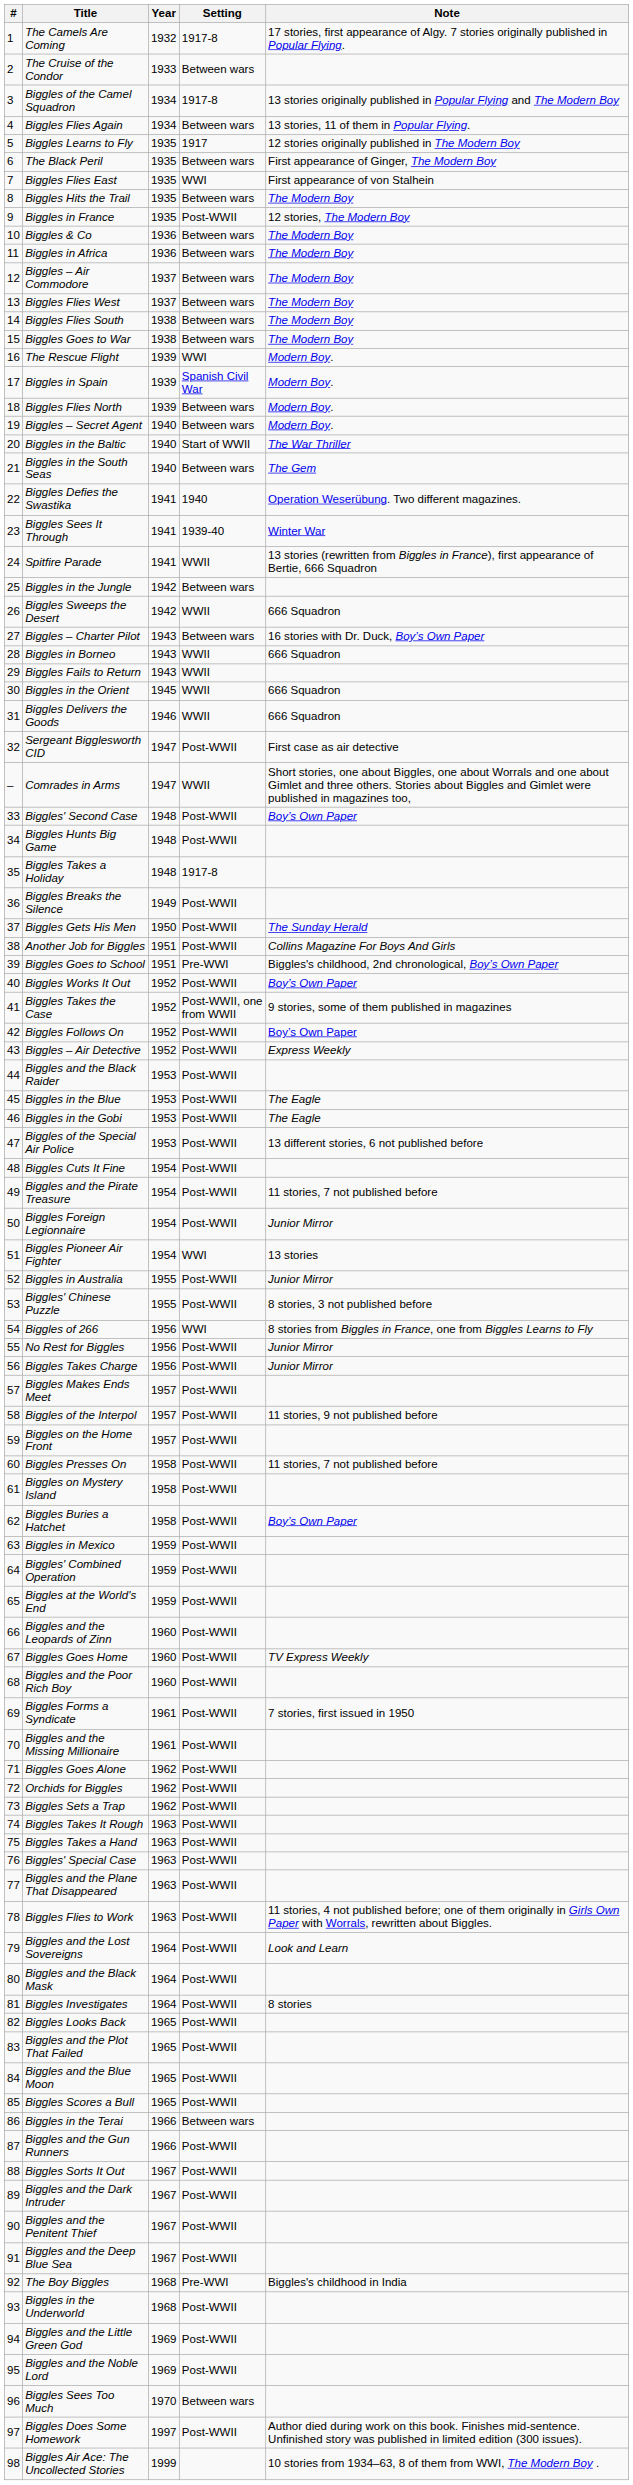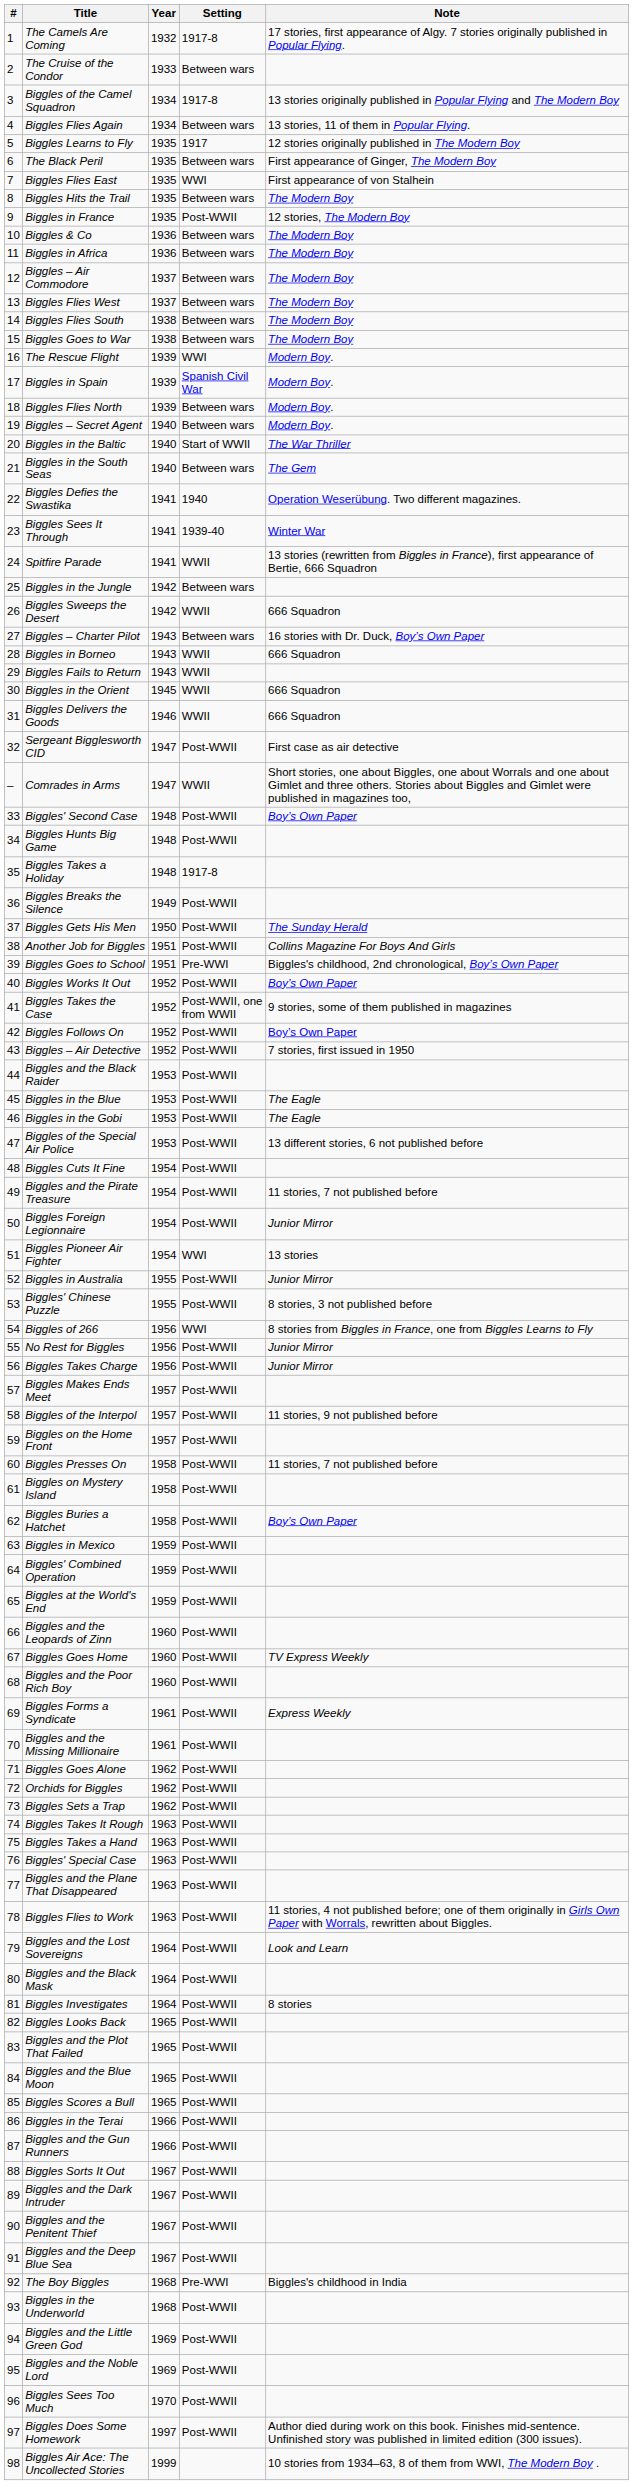 <table class="wikitable sortable">
 <tr>
 <th>#</th>
 <th>Title</th>
 <th>Year</th>
 <th>Setting</th>
 <th>Note</th>
 </tr>
 <tr>
 <td>1</td>
 <td><em>The Camels Are Coming</em></td>
 <td>1932</td>
 <td>1917-8</td>
 <td>17 stories, first appearance of Algy. 7 stories originally published in <em><a href='#'>Popular Flying</a></em>.</td>
 </tr>
 <tr>
 <td>2</td>
 <td><em>The Cruise of the Condor</em></td>
 <td>1933</td>
 <td>Between wars</td>
 <td></td>
 </tr>
 <tr>
 <td>3</td>
 <td><em>Biggles of the Camel Squadron</em></td>
 <td>1934</td>
 <td>1917-8</td>
 <td>13 stories originally published in <em><a href='#'>Popular Flying</a></em> and <em><a href='#'>The Modern Boy</a></em></td>
 </tr>
 <tr>
 <td>4</td>
 <td><em>Biggles Flies Again</em></td>
 <td>1934</td>
 <td>Between wars</td>
 <td>13 stories, 11 of them in <em><a href='#'>Popular Flying</a></em>.</td>
 </tr>
 <tr>
 <td>5</td>
 <td><em>Biggles Learns to Fly</em></td>
 <td>1935</td>
 <td>1917</td>
 <td>12 stories originally published in <em><a href='#'>The Modern Boy</a></em></td>
 </tr>
 <tr>
 <td>6</td>
 <td><em>The Black Peril</em></td>
 <td>1935</td>
 <td>Between wars</td>
 <td>First appearance of Ginger, <em><a href='#'>The Modern Boy</a></em></td>
 </tr>
 <tr>
 <td>7</td>
 <td><em>Biggles Flies East</em></td>
 <td>1935</td>
 <td>WWI</td>
 <td>First appearance of von Stalhein</td>
 </tr>
 <tr>
 <td>8</td>
 <td><em>Biggles Hits the Trail</em></td>
 <td>1935</td>
 <td>Between wars</td>
 <td><em><a href='#'>The Modern Boy</a></em></td>
 </tr>
 <tr>
 <td>9</td>
 <td><em>Biggles in France</em></td>
 <td>1935</td>
 <td>Post-WWII</td>
 <td>12 stories, <em><a href='#'>The Modern Boy</a></em></td>
 </tr>
 <tr>
 <td>10</td>
 <td><em>Biggles & Co</em></td>
 <td>1936</td>
 <td>Between wars</td>
 <td><em><a href='#'>The Modern Boy</a></em></td>
 </tr>
 <tr>
 <td>11</td>
 <td><em>Biggles in Africa</em></td>
 <td>1936</td>
 <td>Between wars</td>
 <td><em><a href='#'>The Modern Boy</a></em></td>
 </tr>
 <tr>
 <td>12</td>
 <td><em>Biggles – Air Commodore</em></td>
 <td>1937</td>
 <td>Between wars</td>
 <td><em><a href='#'>The Modern Boy</a></em></td>
 </tr>
 <tr>
 <td>13</td>
 <td><em>Biggles Flies West</em></td>
 <td>1937</td>
 <td>Between wars</td>
 <td><em><a href='#'>The Modern Boy</a></em></td>
 </tr>
 <tr>
 <td>14</td>
 <td><em>Biggles Flies South</em></td>
 <td>1938</td>
 <td>Between wars</td>
 <td><em><a href='#'>The Modern Boy</a></em></td>
 </tr>
 <tr>
 <td>15</td>
 <td><em>Biggles Goes to War</em></td>
 <td>1938</td>
 <td>Between wars</td>
 <td><em><a href='#'>The Modern Boy</a></em></td>
 </tr>
 <tr>
 <td>16</td>
 <td><em>The Rescue Flight</em></td>
 <td>1939</td>
 <td>WWI</td>
 <td><em><a href='#'>Modern Boy</a></em>.</td>
 </tr>
 <tr>
 <td>17</td>
 <td><em>Biggles in Spain</em></td>
 <td>1939</td>
 <td><a href='#'>Spanish Civil War</a></td>
 <td><em><a href='#'>Modern Boy</a></em>.</td>
 </tr>
 <tr>
 <td>18</td>
 <td><em>Biggles Flies North</em></td>
 <td>1939</td>
 <td>Between wars</td>
 <td><em><a href='#'>Modern Boy</a></em>.</td>
 </tr>
 <tr>
 <td>19</td>
 <td><em>Biggles – Secret Agent</em></td>
 <td>1940</td>
 <td>Between wars</td>
 <td><em><a href='#'>Modern Boy</a></em>.</td>
 </tr>
 <tr>
 <td>20</td>
 <td><em>Biggles in the Baltic</em></td>
 <td>1940</td>
 <td>Start of WWII</td>
 <td><em><a href='#'>The War Thriller</a></em></td>
 </tr>
 <tr>
 <td>21</td>
 <td><em>Biggles in the South Seas</em></td>
 <td>1940</td>
 <td>Between wars</td>
 <td><em><a href='#'>The Gem</a></em></td>
 </tr>
 <tr>
 <td>22</td>
 <td><em>Biggles Defies the Swastika</em></td>
 <td>1941</td>
 <td>1940</td>
 <td><a href='#'>Operation Weserübung</a>. Two different magazines.</td>
 </tr>
 <tr>
 <td>23</td>
 <td><em>Biggles Sees It Through</em></td>
 <td>1941</td>
 <td>1939-40</td>
 <td><a href='#'>Winter War</a></td>
 </tr>
 <tr>
 <td>24</td>
 <td><em>Spitfire Parade</em></td>
 <td>1941</td>
 <td>WWII</td>
 <td>13 stories (rewritten from <em>Biggles in France</em>), first appearance of Bertie, 666 Squadron</td>
 </tr>
 <tr>
 <td>25</td>
 <td><em>Biggles in the Jungle</em></td>
 <td>1942</td>
 <td>Between wars</td>
 <td></td>
 </tr>
 <tr>
 <td>26</td>
 <td><em>Biggles Sweeps the Desert</em></td>
 <td>1942</td>
 <td>WWII</td>
 <td>666 Squadron</td>
 </tr>
 <tr>
 <td>27</td>
 <td><em>Biggles – Charter Pilot</em></td>
 <td>1943</td>
 <td>Between wars</td>
 <td>16 stories with Dr. Duck, <em><a href='#'>Boy’s Own Paper</a></em></td>
 </tr>
 <tr>
 <td>28</td>
 <td><em>Biggles in Borneo</em></td>
 <td>1943</td>
 <td>WWII</td>
 <td>666 Squadron</td>
 </tr>
 <tr>
 <td>29</td>
 <td><em>Biggles Fails to Return</em></td>
 <td>1943</td>
 <td>WWII</td>
 <td></td>
 </tr>
 <tr>
 <td>30</td>
 <td><em>Biggles in the Orient</em></td>
 <td>1945</td>
 <td>WWII</td>
 <td>666 Squadron</td>
 </tr>
 <tr>
 <td>31</td>
 <td><em>Biggles Delivers the Goods</em></td>
 <td>1946</td>
 <td>WWII</td>
 <td>666 Squadron</td>
 </tr>
 <tr>
 <td>32</td>
 <td><em>Sergeant Bigglesworth CID</em></td>
 <td>1947</td>
 <td>Post-WWII</td>
 <td>First case as air detective</td>
 </tr>
 <tr>
 <td>–</td>
 <td><em>Comrades in Arms</em></td>
 <td>1947</td>
 <td>WWII</td>
 <td>Short stories, one about Biggles, one about Worrals and one about Gimlet and three others. Stories about Biggles and Gimlet were published in magazines too,</td>
 </tr>
 <tr>
 <td>33</td>
 <td><em>Biggles' Second Case</em></td>
 <td>1948</td>
 <td>Post-WWII</td>
 <td><em><a href='#'>Boy’s Own Paper</a></em></td>
 </tr>
 <tr>
 <td>34</td>
 <td><em>Biggles Hunts Big Game</em></td>
 <td>1948</td>
 <td>Post-WWII</td>
 <td></td>
 </tr>
 <tr>
 <td>35</td>
 <td><em>Biggles Takes a Holiday</em></td>
 <td>1948</td>
 <td>1917-8</td>
 <td></td>
 </tr>
 <tr>
 <td>36</td>
 <td><em>Biggles Breaks the Silence</em></td>
 <td>1949</td>
 <td>Post-WWII</td>
 <td></td>
 </tr>
 <tr>
 <td>37</td>
 <td><em>Biggles Gets His Men</em></td>
 <td>1950</td>
 <td>Post-WWII</td>
 <td><em><a href='#'>The Sunday Herald</a></em></td>
 </tr>
 <tr>
 <td>38</td>
 <td><em>Another Job for Biggles</em></td>
 <td>1951</td>
 <td>Post-WWII</td>
 <td><em>Collins Magazine For Boys And Girls</em></td>
 </tr>
 <tr>
 <td>39</td>
 <td><em>Biggles Goes to School</em></td>
 <td>1951</td>
 <td>Pre-WWI</td>
 <td>Biggles's childhood, 2nd chronological, <em><a href='#'>Boy’s Own Paper</a></em></td>
 </tr>
 <tr>
 <td>40</td>
 <td><em>Biggles Works It Out</em></td>
 <td>1952</td>
 <td>Post-WWII</td>
 <td><em><a href='#'>Boy’s Own Paper</a></em></td>
 </tr>
 <tr>
 <td>41</td>
 <td><em>Biggles Takes the Case</em></td>
 <td>1952</td>
 <td>Post-WWII, one from WWII</td>
 <td>9 stories, some of them published in magazines</td>
 </tr>
 <tr>
 <td>42</td>
 <td><em>Biggles Follows On</em></td>
 <td>1952</td>
 <td>Post-WWII</td>
 <td><a href='#'>Boy’s Own Paper</a></td>
 </tr>
 <tr>
 <td>43</td>
 <td><em>Biggles – Air Detective</em></td>
 <td>1952</td>
 <td>Post-WWII</td>
-<td><em>Express Weekly </em></td>
+<td>7 stories, first issued in 1950</td>
 </tr>
 <tr>
 <td>44</td>
 <td><em>Biggles and the Black Raider</em></td>
 <td>1953</td>
 <td>Post-WWII</td>
 <td></td>
 </tr>
 <tr>
 <td>45</td>
 <td><em>Biggles in the Blue</em></td>
 <td>1953</td>
 <td>Post-WWII</td>
 <td><em>The Eagle</em></td>
 </tr>
 <tr>
 <td>46</td>
 <td><em>Biggles in the Gobi</em></td>
 <td>1953</td>
 <td>Post-WWII</td>
 <td><em>The Eagle</em></td>
 </tr>
 <tr>
 <td>47</td>
 <td><em>Biggles of the Special Air Police</em></td>
 <td>1953</td>
 <td>Post-WWII</td>
 <td>13 different stories, 6 not published before</td>
 </tr>
 <tr>
 <td>48</td>
 <td><em>Biggles Cuts It Fine</em></td>
 <td>1954</td>
 <td>Post-WWII</td>
 <td></td>
 </tr>
 <tr>
 <td>49</td>
 <td><em>Biggles and the Pirate Treasure</em></td>
 <td>1954</td>
 <td>Post-WWII</td>
 <td>11 stories, 7 not published before</td>
 </tr>
 <tr>
 <td>50</td>
 <td><em>Biggles Foreign Legionnaire</em></td>
 <td>1954</td>
 <td>Post-WWII</td>
 <td><em>Junior Mirror</em></td>
 </tr>
 <tr>
 <td>51</td>
 <td><em>Biggles Pioneer Air Fighter</em></td>
 <td>1954</td>
 <td>WWI</td>
 <td>13 stories</td>
 </tr>
 <tr>
 <td>52</td>
 <td><em>Biggles in Australia</em></td>
 <td>1955</td>
 <td>Post-WWII</td>
 <td><em>Junior Mirror</em></td>
 </tr>
 <tr>
 <td>53</td>
 <td><em>Biggles' Chinese Puzzle</em></td>
 <td>1955</td>
 <td>Post-WWII</td>
 <td>8 stories, 3 not published before</td>
 </tr>
 <tr>
 <td>54</td>
 <td><em>Biggles of 266</em></td>
 <td>1956</td>
 <td>WWI</td>
 <td>8 stories from <em>Biggles in France</em>, one from <em>Biggles Learns to Fly</em></td>
 </tr>
 <tr>
 <td>55</td>
 <td><em>No Rest for Biggles</em></td>
 <td>1956</td>
 <td>Post-WWII</td>
 <td><em>Junior Mirror</em></td>
 </tr>
 <tr>
 <td>56</td>
 <td><em>Biggles Takes Charge</em></td>
 <td>1956</td>
 <td>Post-WWII</td>
 <td><em>Junior Mirror</em></td>
 </tr>
 <tr>
 <td>57</td>
 <td><em>Biggles Makes Ends Meet</em></td>
 <td>1957</td>
 <td>Post-WWII</td>
 <td></td>
 </tr>
 <tr>
 <td>58</td>
 <td><em>Biggles of the Interpol</em></td>
 <td>1957</td>
 <td>Post-WWII</td>
 <td>11 stories, 9 not published before</td>
 </tr>
 <tr>
 <td>59</td>
 <td><em>Biggles on the Home Front</em></td>
 <td>1957</td>
 <td>Post-WWII</td>
 <td></td>
 </tr>
 <tr>
 <td>60</td>
 <td><em>Biggles Presses On</em></td>
 <td>1958</td>
 <td>Post-WWII</td>
 <td>11 stories, 7 not published before</td>
 </tr>
 <tr>
 <td>61</td>
 <td><em>Biggles on Mystery Island</em></td>
 <td>1958</td>
 <td>Post-WWII</td>
 <td></td>
 </tr>
 <tr>
 <td>62</td>
 <td><em>Biggles Buries a Hatchet</em></td>
 <td>1958</td>
 <td>Post-WWII</td>
 <td><em><a href='#'>Boy’s Own Paper</a></em></td>
 </tr>
 <tr>
 <td>63</td>
 <td><em>Biggles in Mexico</em></td>
 <td>1959</td>
 <td>Post-WWII</td>
 <td></td>
 </tr>
 <tr>
 <td>64</td>
 <td><em>Biggles' Combined Operation</em></td>
 <td>1959</td>
 <td>Post-WWII</td>
 <td></td>
 </tr>
 <tr>
 <td>65</td>
 <td><em>Biggles at the World's End</em></td>
 <td>1959</td>
 <td>Post-WWII</td>
 <td></td>
 </tr>
 <tr>
 <td>66</td>
 <td><em>Biggles and the Leopards of Zinn</em></td>
 <td>1960</td>
 <td>Post-WWII</td>
 <td></td>
 </tr>
 <tr>
 <td>67</td>
 <td><em>Biggles Goes Home</em></td>
 <td>1960</td>
 <td>Post-WWII</td>
 <td><em>TV Express Weekly</em></td>
 </tr>
 <tr>
 <td>68</td>
 <td><em>Biggles and the Poor Rich Boy</em></td>
 <td>1960</td>
 <td>Post-WWII</td>
 <td></td>
 </tr>
 <tr>
 <td>69</td>
 <td><em>Biggles Forms a Syndicate</em></td>
 <td>1961</td>
 <td>Post-WWII</td>
-<td>7 stories, first issued in 1950</td>
+<td><em>Express Weekly </em></td>
 </tr>
 <tr>
 <td>70</td>
 <td><em>Biggles and the Missing Millionaire</em></td>
 <td>1961</td>
 <td>Post-WWII</td>
 <td></td>
 </tr>
 <tr>
 <td>71</td>
 <td><em>Biggles Goes Alone</em></td>
 <td>1962</td>
 <td>Post-WWII</td>
 <td></td>
 </tr>
 <tr>
 <td>72</td>
 <td><em>Orchids for Biggles</em></td>
 <td>1962</td>
 <td>Post-WWII</td>
 <td></td>
 </tr>
 <tr>
 <td>73</td>
 <td><em>Biggles Sets a Trap</em></td>
 <td>1962</td>
 <td>Post-WWII</td>
 <td></td>
 </tr>
 <tr>
 <td>74</td>
 <td><em>Biggles Takes It Rough</em></td>
 <td>1963</td>
 <td>Post-WWII</td>
 <td></td>
 </tr>
 <tr>
 <td>75</td>
 <td><em>Biggles Takes a Hand</em></td>
 <td>1963</td>
 <td>Post-WWII</td>
 <td></td>
 </tr>
 <tr>
 <td>76</td>
 <td><em>Biggles' Special Case</em></td>
 <td>1963</td>
 <td>Post-WWII</td>
 <td></td>
 </tr>
 <tr>
 <td>77</td>
 <td><em>Biggles and the Plane That Disappeared</em></td>
 <td>1963</td>
 <td>Post-WWII</td>
 <td></td>
 </tr>
 <tr>
 <td>78</td>
 <td><em>Biggles Flies to Work</em></td>
 <td>1963</td>
 <td>Post-WWII</td>
 <td>11 stories, 4 not published before; one of them originally in <em><a href='#'>Girls Own Paper</a></em> with <a href='#'>Worrals</a>, rewritten about Biggles.</td>
 </tr>
 <tr>
 <td>79</td>
 <td><em>Biggles and the Lost Sovereigns</em></td>
 <td>1964</td>
 <td>Post-WWII</td>
 <td><em>Look and Learn</em></td>
 </tr>
 <tr>
 <td>80</td>
 <td><em>Biggles and the Black Mask</em></td>
 <td>1964</td>
 <td>Post-WWII</td>
 <td></td>
 </tr>
 <tr>
 <td>81</td>
 <td><em>Biggles Investigates</em></td>
 <td>1964</td>
 <td>Post-WWII</td>
 <td>8 stories</td>
 </tr>
 <tr>
 <td>82</td>
 <td><em>Biggles Looks Back</em></td>
 <td>1965</td>
 <td>Post-WWII</td>
 <td></td>
 </tr>
 <tr>
 <td>83</td>
 <td><em>Biggles and the Plot That Failed</em></td>
 <td>1965</td>
 <td>Post-WWII</td>
 <td></td>
 </tr>
 <tr>
 <td>84</td>
 <td><em>Biggles and the Blue Moon</em></td>
 <td>1965</td>
 <td>Post-WWII</td>
 <td></td>
 </tr>
 <tr>
 <td>85</td>
 <td><em>Biggles Scores a Bull</em></td>
 <td>1965</td>
 <td>Post-WWII</td>
 <td></td>
 </tr>
 <tr>
 <td>86</td>
 <td><em>Biggles in the Terai</em></td>
 <td>1966</td>
-<td>Between wars</td>
+<td>Post-WWII</td>
 <td></td>
 </tr>
 <tr>
 <td>87</td>
 <td><em>Biggles and the Gun Runners</em></td>
 <td>1966</td>
 <td>Post-WWII</td>
 <td></td>
 </tr>
 <tr>
 <td>88</td>
 <td><em>Biggles Sorts It Out</em></td>
 <td>1967</td>
 <td>Post-WWII</td>
 <td></td>
 </tr>
 <tr>
 <td>89</td>
 <td><em>Biggles and the Dark Intruder</em></td>
 <td>1967</td>
 <td>Post-WWII</td>
 <td></td>
 </tr>
 <tr>
 <td>90</td>
 <td><em>Biggles and the Penitent Thief</em></td>
 <td>1967</td>
 <td>Post-WWII</td>
 <td></td>
 </tr>
 <tr>
 <td>91</td>
 <td><em>Biggles and the Deep Blue Sea</em></td>
 <td>1967</td>
 <td>Post-WWII</td>
 <td></td>
 </tr>
 <tr>
 <td>92</td>
 <td><em>The Boy Biggles</em></td>
 <td>1968</td>
 <td>Pre-WWI</td>
 <td>Biggles's childhood in India</td>
 </tr>
 <tr>
 <td>93</td>
 <td><em>Biggles in the Underworld</em></td>
 <td>1968</td>
 <td>Post-WWII</td>
 <td></td>
 </tr>
 <tr>
 <td>94</td>
 <td><em>Biggles and the Little Green God</em></td>
 <td>1969</td>
 <td>Post-WWII</td>
 <td></td>
 </tr>
 <tr>
 <td>95</td>
 <td><em>Biggles and the Noble Lord</em></td>
 <td>1969</td>
 <td>Post-WWII</td>
 <td></td>
 </tr>
 <tr>
 <td>96</td>
 <td><em>Biggles Sees Too Much</em></td>
 <td>1970</td>
-<td>Between wars</td>
+<td>Post-WWII</td>
 <td></td>
 </tr>
 <tr>
 <td>97</td>
 <td><em>Biggles Does Some Homework</em></td>
 <td>1997</td>
 <td>Post-WWII</td>
 <td>Author died during work on this book. Finishes mid-sentence. Unfinished story was published in limited edition (300 issues).</td>
 </tr>
 <tr>
 <td>98</td>
 <td><em>Biggles Air Ace: The Uncollected Stories</em></td>
 <td>1999</td>
 <td></td>
 <td>10 stories from 1934–63, 8 of them from WWI, <em><a href='#'>The Modern Boy</a></em> .</td>
 </tr>
 </table>
